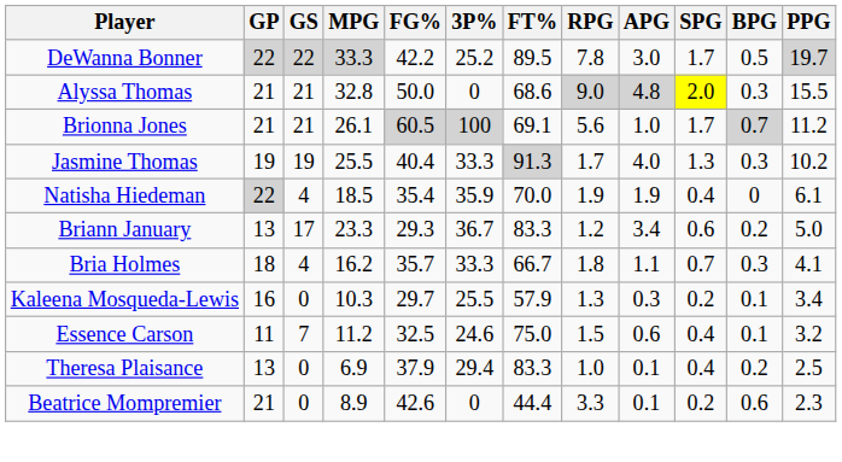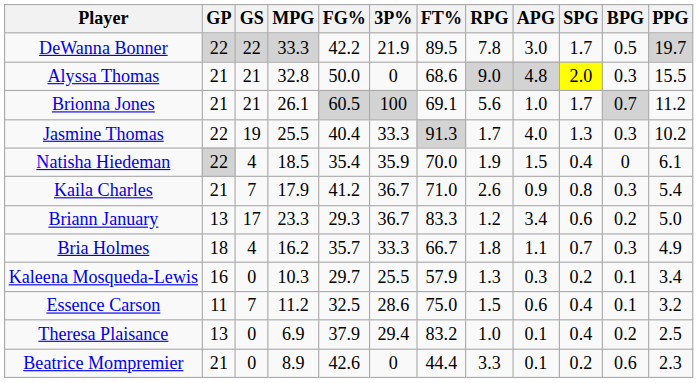 <table class="wikitable sortable" style="text-align:center;">
 <tr>
 <th style=>Player</th>
 <th style=>GP</th>
 <th style=>GS</th>
 <th style=>MPG</th>
 <th style=>FG%</th>
 <th style=>3P%</th>
 <th style=>FT%</th>
 <th style=>RPG</th>
 <th style=>APG</th>
 <th style=>SPG</th>
 <th style=>BPG</th>
 <th style=>PPG</th>
 </tr>
 <tr>
 <td><a href='#'>DeWanna Bonner</a></td>
 <td style="background:#D3D3D3;">22</td>
 <td style="background:#D3D3D3;">22</td>
 <td style="background:#D3D3D3;">33.3</td>
 <td>42.2</td>
-<td>25.2</td>
+<td>21.9</td>
 <td>89.5</td>
 <td>7.8</td>
 <td>3.0</td>
 <td>1.7</td>
 <td>0.5</td>
 <td style="background:#D3D3D3;">19.7</td>
 </tr>
 <tr>
 <td><a href='#'>Alyssa Thomas</a></td>
 <td>21</td>
 <td>21</td>
 <td>32.8</td>
 <td>50.0</td>
 <td>0</td>
 <td>68.6</td>
 <td style="background:#D3D3D3;">9.0</td>
 <td style="background:#D3D3D3;">4.8</td>
 <td style="background:yellow;">2.0</td>
 <td>0.3</td>
 <td>15.5</td>
 </tr>
 <tr>
 <td><a href='#'>Brionna Jones</a></td>
 <td>21</td>
 <td>21</td>
 <td>26.1</td>
 <td style="background:#D3D3D3;">60.5</td>
 <td style="background:#D3D3D3;">100</td>
 <td>69.1</td>
 <td>5.6</td>
 <td>1.0</td>
 <td>1.7</td>
 <td style="background:#D3D3D3;">0.7</td>
 <td>11.2</td>
 </tr>
 <tr>
 <td><a href='#'>Jasmine Thomas</a></td>
-<td>19</td>
+<td>22</td>
 <td>19</td>
 <td>25.5</td>
 <td>40.4</td>
 <td>33.3</td>
 <td style="background:#D3D3D3;">91.3</td>
 <td>1.7</td>
 <td>4.0</td>
 <td>1.3</td>
 <td>0.3</td>
 <td>10.2</td>
 </tr>
 <tr>
 <td><a href='#'>Natisha Hiedeman</a></td>
 <td style="background:#D3D3D3;">22</td>
 <td>4</td>
 <td>18.5</td>
 <td>35.4</td>
 <td>35.9</td>
 <td>70.0</td>
 <td>1.9</td>
-<td>1.9</td>
+<td>1.5</td>
 <td>0.4</td>
 <td>0</td>
 <td>6.1</td>
+</tr>
+<tr>
+<td><a href='#'>Kaila Charles</a></td>
+<td>21</td>
+<td>7</td>
+<td>17.9</td>
+<td>41.2</td>
+<td>36.7</td>
+<td>71.0</td>
+<td>2.6</td>
+<td>0.9</td>
+<td>0.8</td>
+<td>0.3</td>
+<td>5.4</td>
 </tr>
 <tr>
 <td><a href='#'>Briann January</a></td>
 <td>13</td>
 <td>17</td>
 <td>23.3</td>
 <td>29.3</td>
 <td>36.7</td>
 <td>83.3</td>
 <td>1.2</td>
 <td>3.4</td>
 <td>0.6</td>
 <td>0.2</td>
 <td>5.0</td>
 </tr>
 <tr>
 <td><a href='#'>Bria Holmes</a></td>
 <td>18</td>
 <td>4</td>
 <td>16.2</td>
 <td>35.7</td>
 <td>33.3</td>
 <td>66.7</td>
 <td>1.8</td>
 <td>1.1</td>
 <td>0.7</td>
 <td>0.3</td>
-<td>4.1</td>
+<td>4.9</td>
 </tr>
 <tr>
 <td><a href='#'>Kaleena Mosqueda-Lewis</a></td>
 <td>16</td>
 <td>0</td>
 <td>10.3</td>
 <td>29.7</td>
 <td>25.5</td>
 <td>57.9</td>
 <td>1.3</td>
 <td>0.3</td>
 <td>0.2</td>
 <td>0.1</td>
 <td>3.4</td>
 </tr>
 <tr>
 <td><a href='#'>Essence Carson</a></td>
 <td>11</td>
 <td>7</td>
 <td>11.2</td>
 <td>32.5</td>
-<td>24.6</td>
+<td>28.6</td>
 <td>75.0</td>
 <td>1.5</td>
 <td>0.6</td>
 <td>0.4</td>
 <td>0.1</td>
 <td>3.2</td>
 </tr>
 <tr>
 <td><a href='#'>Theresa Plaisance</a></td>
 <td>13</td>
 <td>0</td>
 <td>6.9</td>
 <td>37.9</td>
 <td>29.4</td>
-<td>83.3</td>
+<td>83.2</td>
 <td>1.0</td>
 <td>0.1</td>
 <td>0.4</td>
 <td>0.2</td>
 <td>2.5</td>
 </tr>
 <tr>
 <td><a href='#'>Beatrice Mompremier</a></td>
 <td>21</td>
 <td>0</td>
 <td>8.9</td>
 <td>42.6</td>
 <td>0</td>
 <td>44.4</td>
 <td>3.3</td>
 <td>0.1</td>
 <td>0.2</td>
 <td>0.6</td>
 <td>2.3</td>
 </tr>
 </table>
